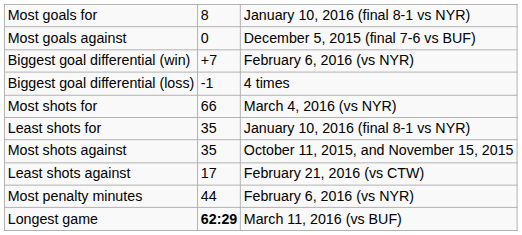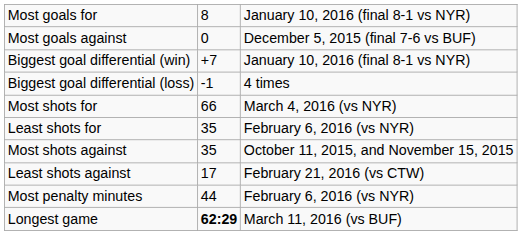 <table class="wikitable">
 <tr>
 <td>Most goals for</td>
 <td>8</td>
 <td>January 10, 2016 (final 8-1 vs NYR)</td>
 </tr>
 <tr>
 <td>Most goals against</td>
 <td>0</td>
 <td>December 5, 2015 (final 7-6 vs BUF)</td>
 </tr>
 <tr>
 <td>Biggest goal differential (win)</td>
 <td>+7</td>
-<td>February 6, 2016 (vs NYR)</td>
+<td>January 10, 2016 (final 8-1 vs NYR)</td>
 </tr>
 <tr>
 <td>Biggest goal differential (loss)</td>
 <td>-1</td>
 <td>4 times</td>
 </tr>
 <tr>
 <td>Most shots for</td>
 <td>66</td>
 <td>March 4, 2016 (vs NYR)</td>
 </tr>
 <tr>
 <td>Least shots for</td>
 <td>35</td>
-<td>January 10, 2016 (final 8-1 vs NYR)</td>
+<td>February 6, 2016 (vs NYR)</td>
 </tr>
 <tr>
 <td>Most shots against</td>
 <td>35</td>
 <td>October 11, 2015, and November 15, 2015</td>
 </tr>
 <tr>
 <td>Least shots against</td>
 <td>17</td>
 <td>February 21, 2016 (vs CTW)</td>
 </tr>
 <tr>
 <td>Most penalty minutes</td>
 <td>44</td>
 <td>February 6, 2016 (vs NYR)</td>
 </tr>
 <tr>
 <td>Longest game</td>
 <td><strong>62:29</strong></td>
 <td>March 11, 2016 (vs BUF)</td>
 </tr>
 </table>
